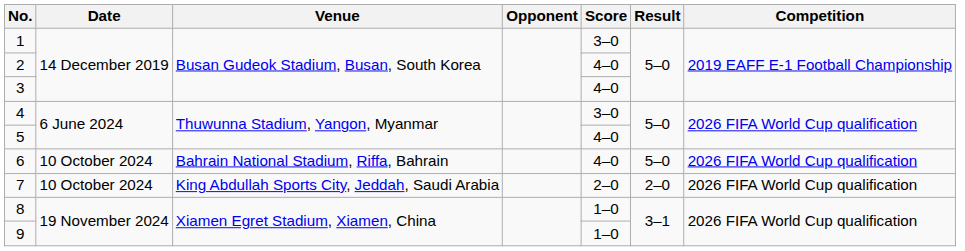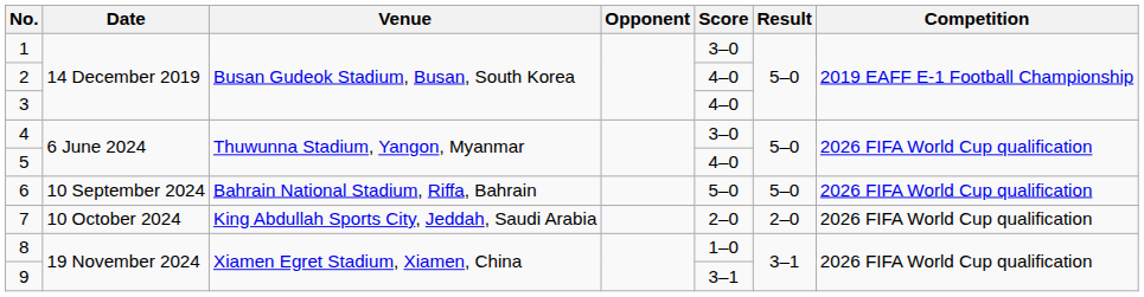 <table class="wikitable sortable">
 <tr>
 <th scope="col">No.</th>
 <th scope="col">Date</th>
 <th scope="col">Venue</th>
 <th scope="col">Opponent</th>
 <th scope="col">Score</th>
 <th scope="col">Result</th>
 <th scope="col">Competition</th>
 </tr>
 <tr>
 <td style="text-align:center">1</td>
 <td rowspan="3">14 December 2019</td>
 <td rowspan="3"><a href='#'>Busan Gudeok Stadium</a>, <a href='#'>Busan</a>, South Korea</td>
 <td rowspan="3"></td>
 <td style="text-align:center">3–0</td>
 <td rowspan="3" style="text-align:center">5–0</td>
 <td rowspan="3"><a href='#'>2019 EAFF E-1 Football Championship</a></td>
 </tr>
 <tr>
 <td style="text-align:center">2</td>
 <td style="text-align:center">4–0</td>
 </tr>
 <tr>
 <td style="text-align:center">3</td>
 <td style="text-align:center">4–0</td>
 </tr>
 <tr>
 <td style="text-align:center">4</td>
 <td rowspan="2">6 June 2024</td>
 <td rowspan="2"><a href='#'>Thuwunna Stadium</a>, <a href='#'>Yangon</a>, Myanmar</td>
 <td rowspan="2"></td>
 <td style="text-align:center">3–0</td>
 <td rowspan=2 style="text-align:center">5–0</td>
 <td rowspan="2"><a href='#'>2026 FIFA World Cup qualification</a></td>
 </tr>
 <tr>
 <td style="text-align:center">5</td>
 <td style="text-align:center">4–0</td>
 </tr>
 <tr>
 <td style="text-align:center">6</td>
-<td>10 October 2024</td>
+<td>10 September 2024</td>
 <td><a href='#'>Bahrain National Stadium</a>, <a href='#'>Riffa</a>, Bahrain</td>
 <td></td>
-<td style="text-align:center">4–0</td>
+<td style="text-align:center">5–0</td>
 <td style="text-align:center">5–0</td>
 <td><a href='#'>2026 FIFA World Cup qualification</a></td>
 </tr>
 <tr>
 <td style="text-align:center">7</td>
 <td>10 October 2024</td>
 <td><a href='#'>King Abdullah Sports City</a>, <a href='#'>Jeddah</a>, Saudi Arabia</td>
 <td></td>
 <td style="text-align:center">2–0</td>
 <td style="text-align:center">2–0</td>
 <td>2026 FIFA World Cup qualification</td>
 </tr>
 <tr>
 <td style="text-align:center">8</td>
 <td rowspan="2">19 November 2024</td>
 <td rowspan="2"><a href='#'>Xiamen Egret Stadium</a>, <a href='#'>Xiamen</a>, China</td>
 <td rowspan="2"></td>
 <td style="text-align:center">1–0</td>
 <td rowspan=2 style="text-align:center">3–1</td>
 <td rowspan="2">2026 FIFA World Cup qualification</td>
 </tr>
 <tr>
 <td style="text-align:center">9</td>
-<td style="text-align:center">1–0</td>
+<td style="text-align:center">3–1</td>
 </tr>
 </table>
